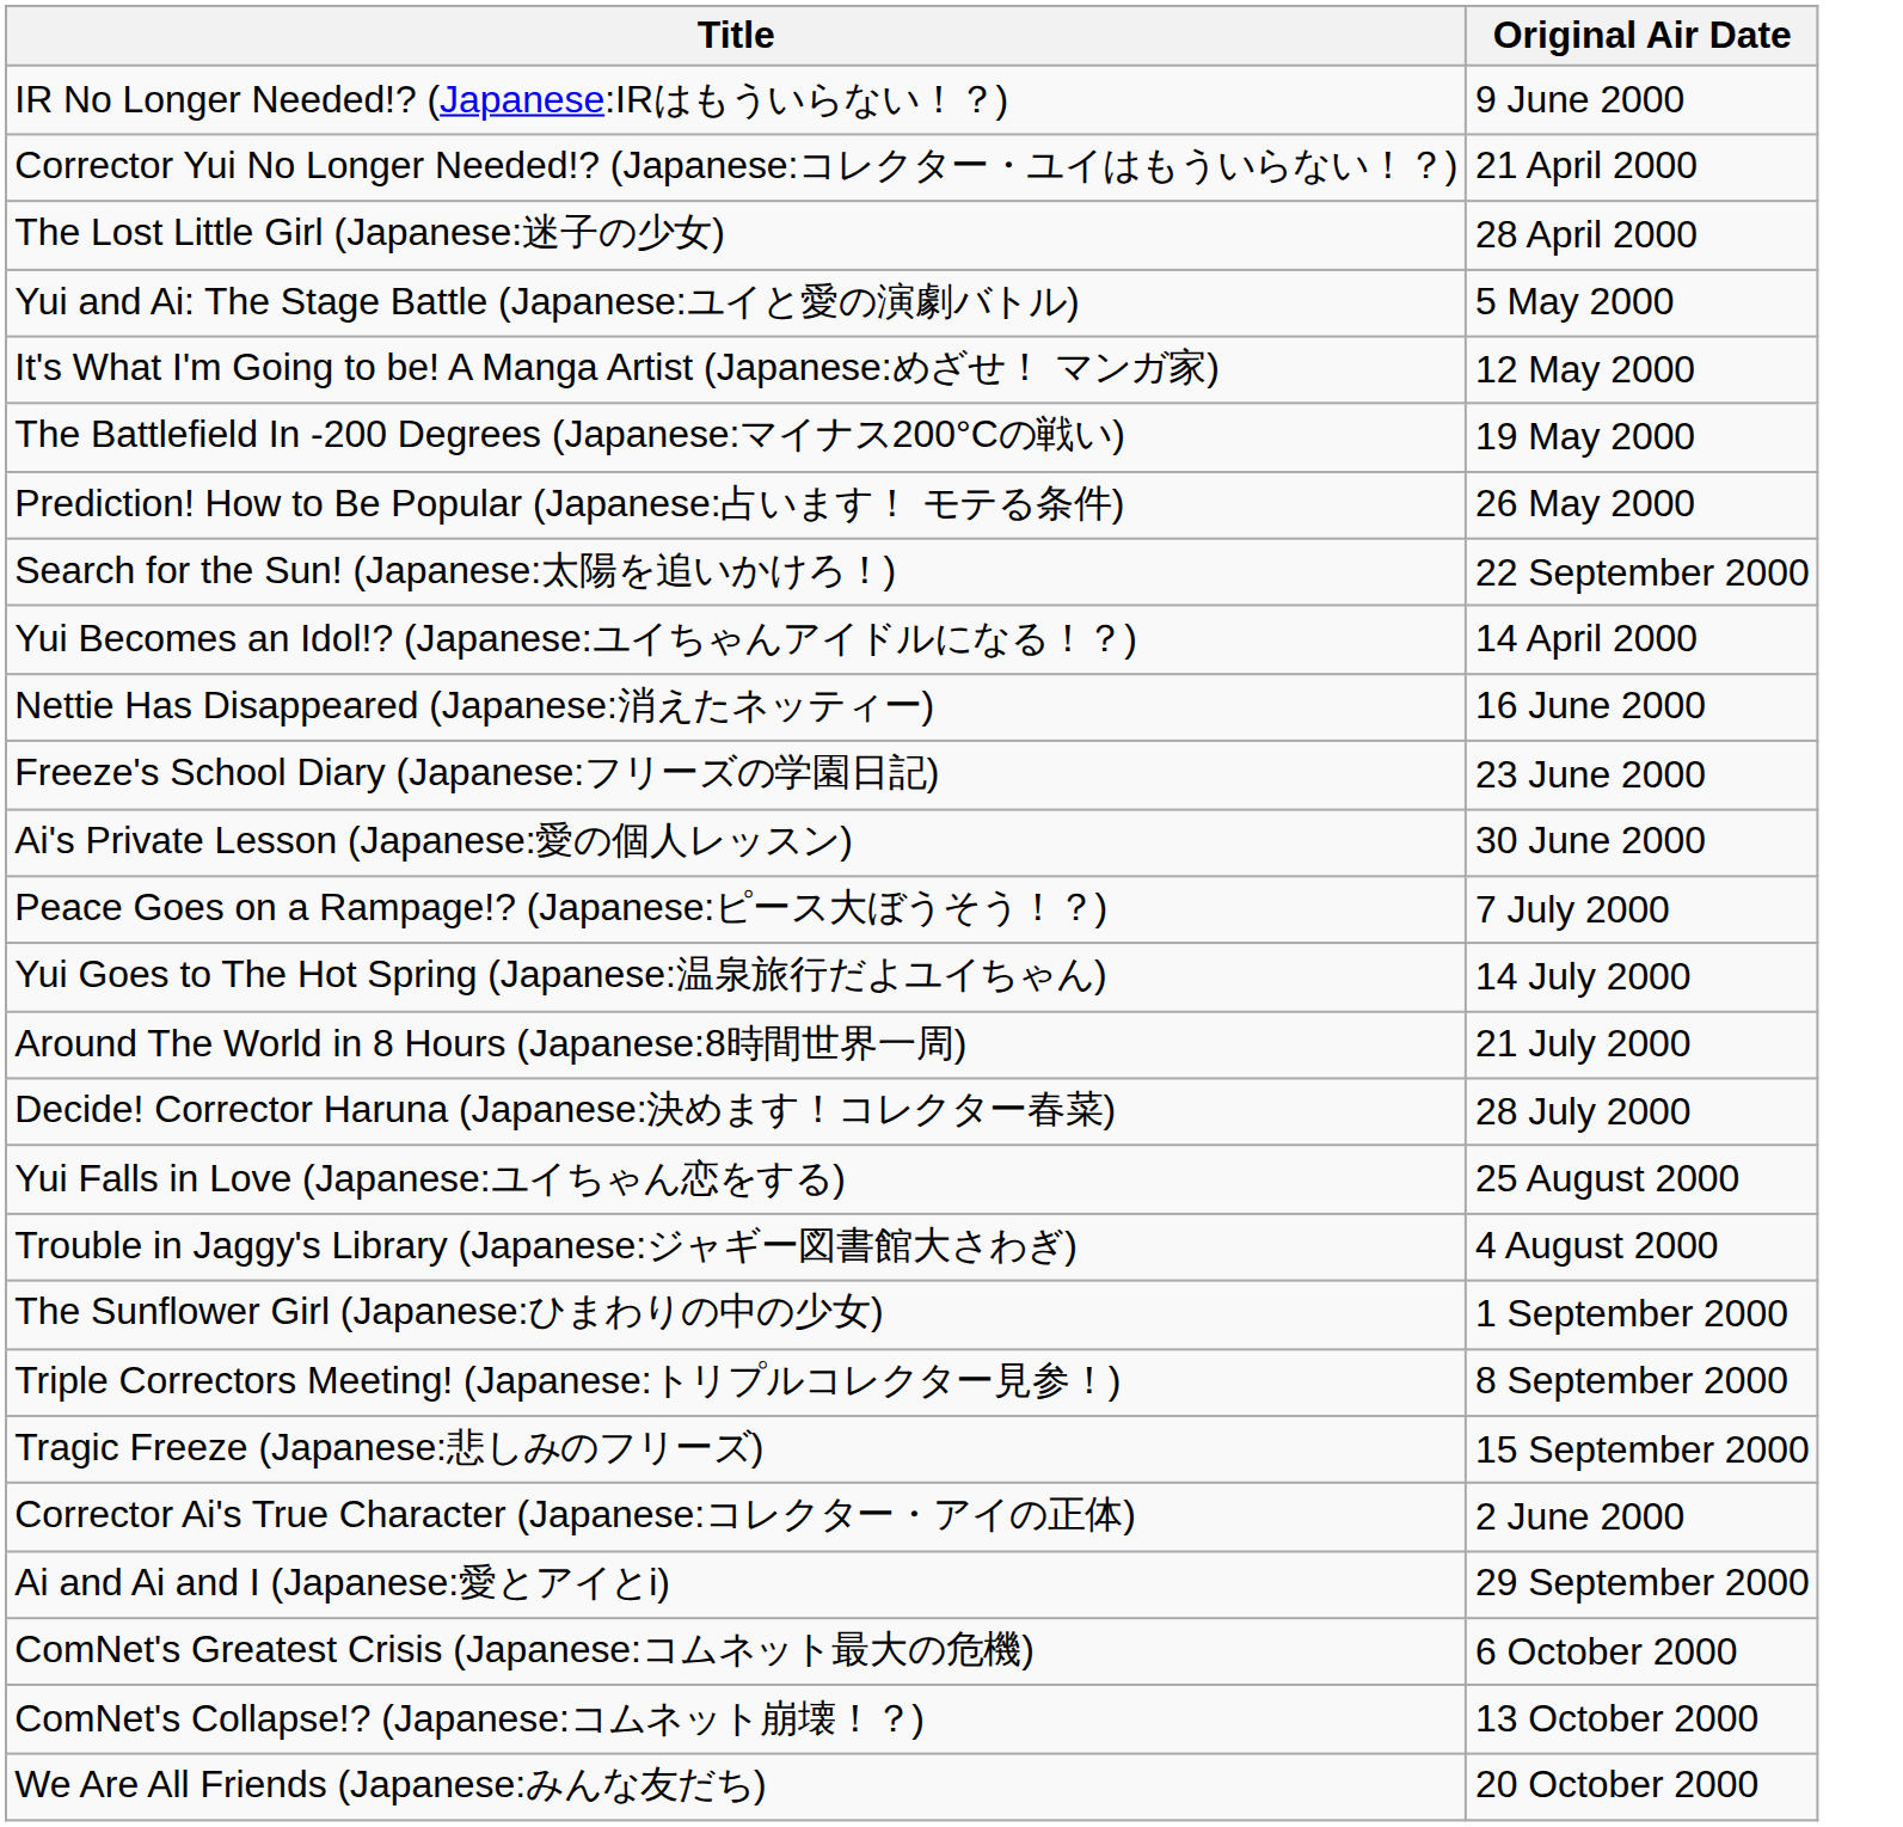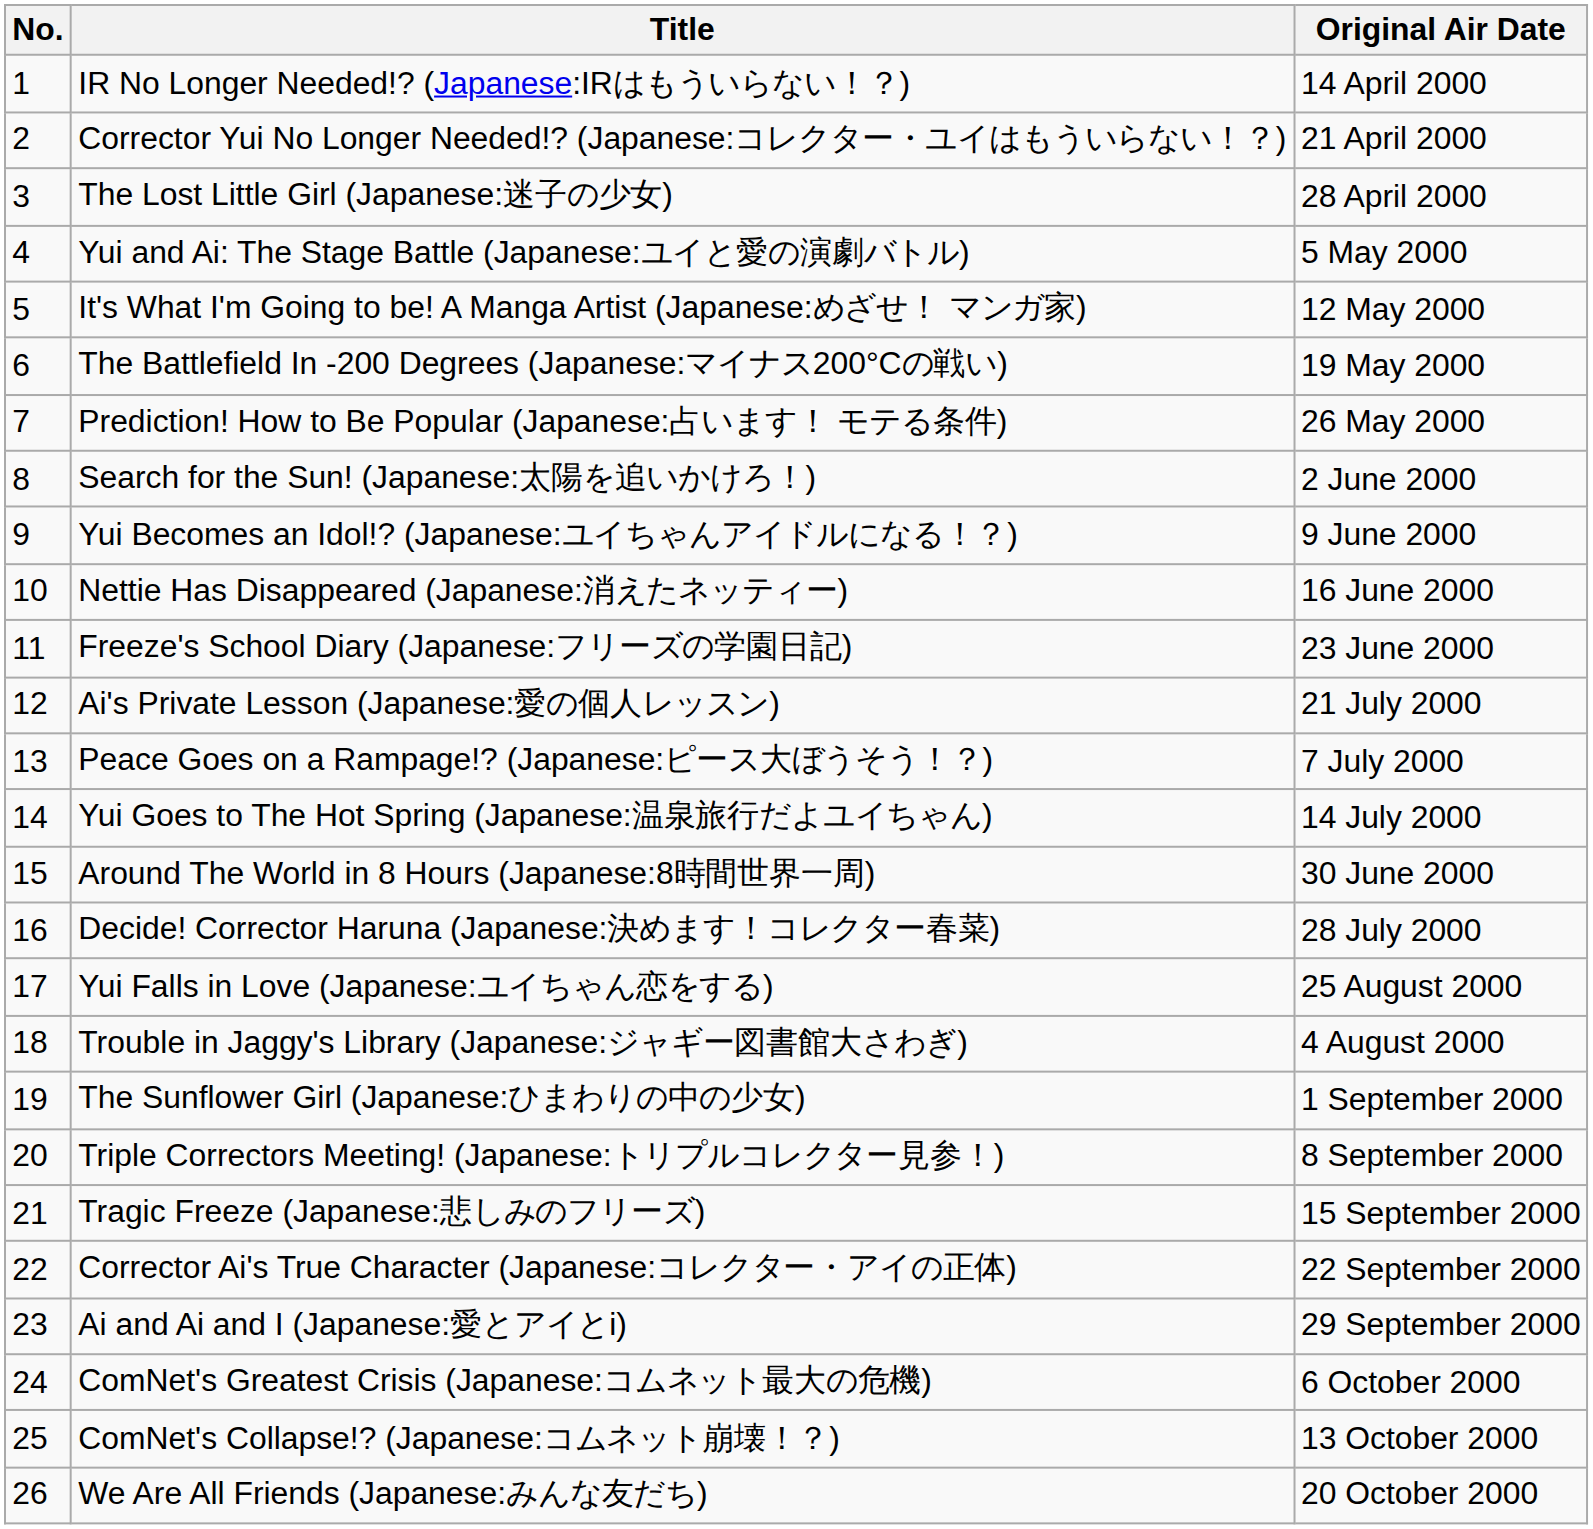 <table class="wikitable">
 <tr>
+<th>No.</th>
 <th>Title</th>
 <th>Original Air Date</th>
 </tr>
 <tr>
+<td>1</td>
 <td>IR No Longer Needed!? (<a href='#'>Japanese</a>:IRはもういらない！？)</td>
-<td>9 June 2000</td>
+<td>14 April 2000</td>
 </tr>
 <tr>
+<td>2</td>
 <td>Corrector Yui No Longer Needed!? (Japanese:コレクター・ユイはもういらない！？)</td>
 <td>21 April 2000</td>
 </tr>
 <tr>
+<td>3</td>
 <td>The Lost Little Girl (Japanese:迷子の少女)</td>
 <td>28 April 2000</td>
 </tr>
 <tr>
+<td>4</td>
 <td>Yui and Ai: The Stage Battle (Japanese:ユイと愛の演劇バトル)</td>
 <td>5 May 2000</td>
 </tr>
 <tr>
+<td>5</td>
 <td>It's What I'm Going to be! A Manga Artist (Japanese:めざせ！ マンガ家)</td>
 <td>12 May 2000</td>
 </tr>
 <tr>
+<td>6</td>
 <td>The Battlefield In -200 Degrees (Japanese:マイナス200°Cの戦い)</td>
 <td>19 May 2000</td>
 </tr>
 <tr>
+<td>7</td>
 <td>Prediction! How to Be Popular (Japanese:占います！ モテる条件)</td>
 <td>26 May 2000</td>
 </tr>
 <tr>
+<td>8</td>
 <td>Search for the Sun! (Japanese:太陽を追いかけろ！)</td>
-<td>22 September 2000</td>
+<td>2 June 2000</td>
 </tr>
 <tr>
+<td>9</td>
 <td>Yui Becomes an Idol!? (Japanese:ユイちゃんアイドルになる！？)</td>
-<td>14 April 2000</td>
+<td>9 June 2000</td>
 </tr>
 <tr>
+<td>10</td>
 <td>Nettie Has Disappeared (Japanese:消えたネッティー)</td>
 <td>16 June 2000</td>
 </tr>
 <tr>
+<td>11</td>
 <td>Freeze's School Diary (Japanese:フリーズの学園日記)</td>
 <td>23 June 2000</td>
 </tr>
 <tr>
+<td>12</td>
 <td>Ai's Private Lesson (Japanese:愛の個人レッスン)</td>
-<td>30 June 2000</td>
+<td>21 July 2000</td>
 </tr>
 <tr>
+<td>13</td>
 <td>Peace Goes on a Rampage!? (Japanese:ピース大ぼうそう！？)</td>
 <td>7 July 2000</td>
 </tr>
 <tr>
+<td>14</td>
 <td>Yui Goes to The Hot Spring (Japanese:温泉旅行だよユイちゃん)</td>
 <td>14 July 2000</td>
 </tr>
 <tr>
+<td>15</td>
 <td>Around The World in 8 Hours (Japanese:8時間世界一周)</td>
-<td>21 July 2000</td>
+<td>30 June 2000</td>
 </tr>
 <tr>
+<td>16</td>
 <td>Decide! Corrector Haruna (Japanese:決めます！コレクター春菜)</td>
 <td>28 July 2000</td>
 </tr>
 <tr>
+<td>17</td>
 <td>Yui Falls in Love (Japanese:ユイちゃん恋をする)</td>
 <td>25 August 2000</td>
 </tr>
 <tr>
+<td>18</td>
 <td>Trouble in Jaggy's Library (Japanese:ジャギー図書館大さわぎ)</td>
 <td>4 August 2000</td>
 </tr>
 <tr>
+<td>19</td>
 <td>The Sunflower Girl (Japanese:ひまわりの中の少女)</td>
 <td>1 September 2000</td>
 </tr>
 <tr>
+<td>20</td>
 <td>Triple Correctors Meeting! (Japanese:トリプルコレクター見参！)</td>
 <td>8 September 2000</td>
 </tr>
 <tr>
+<td>21</td>
 <td>Tragic Freeze (Japanese:悲しみのフリーズ)</td>
 <td>15 September 2000</td>
 </tr>
 <tr>
+<td>22</td>
 <td>Corrector Ai's True Character (Japanese:コレクター・アイの正体)</td>
-<td>2 June 2000</td>
+<td>22 September 2000</td>
 </tr>
 <tr>
+<td>23</td>
 <td>Ai and Ai and I (Japanese:愛とアイとi)</td>
 <td>29 September 2000</td>
 </tr>
 <tr>
+<td>24</td>
 <td>ComNet's Greatest Crisis (Japanese:コムネット最大の危機)</td>
 <td>6 October 2000</td>
 </tr>
 <tr>
+<td>25</td>
 <td>ComNet's Collapse!? (Japanese:コムネット崩壊！？)</td>
 <td>13 October 2000</td>
 </tr>
 <tr>
+<td>26</td>
 <td>We Are All Friends (Japanese:みんな友だち)</td>
 <td>20 October 2000</td>
 </tr>
 </table>
